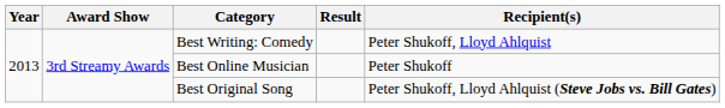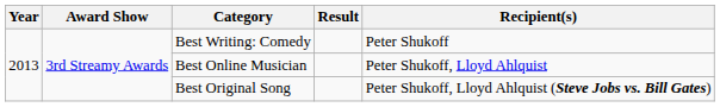 <table class="wikitable">
 <tr>
 <th>Year</th>
 <th>Award Show</th>
 <th>Category</th>
 <th>Result</th>
 <th>Recipient(s)</th>
 </tr>
 <tr>
 <td rowspan="3">2013</td>
 <td rowspan="3"><a href='#'>3rd Streamy Awards</a></td>
 <td>Best Writing: Comedy</td>
 <td></td>
-<td>Peter Shukoff, <a href='#'>Lloyd Ahlquist</a></td>
+<td>Peter Shukoff</td>
 </tr>
 <tr>
 <td>Best Online Musician</td>
 <td></td>
-<td>Peter Shukoff</td>
+<td>Peter Shukoff, <a href='#'>Lloyd Ahlquist</a></td>
 </tr>
 <tr>
 <td>Best Original Song</td>
 <td></td>
 <td>Peter Shukoff, Lloyd Ahlquist (<strong><em>Steve Jobs vs. Bill Gates</em></strong>)</td>
 </tr>
 </table>
